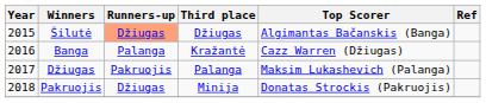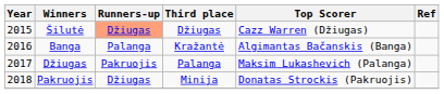 <table class="wikitable" style="text-align:center">
 <tr>
 <th>Year</th>
 <th>Winners</th>
 <th>Runners-up</th>
 <th>Third place</th>
 <th>Top Scorer</th>
 <th>Ref</th>
 </tr>
 <tr>
 <td>2015</td>
 <td><a href='#'>Šilutė</a></td>
 <td style="background: lightsalmon;"><a href='#'>Džiugas</a></td>
 <td><a href='#'>Džiugas</a></td>
-<td align=left> <a href='#'>Algimantas Bačanskis</a> (Banga)</td>
+<td align=left> <a href='#'>Cazz Warren</a> (Džiugas)</td>
 <td></td>
 </tr>
 <tr>
 <td>2016</td>
 <td><a href='#'>Banga</a></td>
 <td><a href='#'>Palanga</a></td>
 <td><a href='#'>Kražantė</a></td>
-<td align=left> <a href='#'>Cazz Warren</a> (Džiugas)</td>
+<td align=left> <a href='#'>Algimantas Bačanskis</a> (Banga)</td>
 <td></td>
 </tr>
 <tr>
 <td>2017</td>
 <td><a href='#'>Džiugas</a></td>
 <td><a href='#'>Pakruojis</a></td>
 <td><a href='#'>Palanga</a></td>
 <td align=left> <a href='#'>Maksim Lukashevich</a> (Palanga)</td>
 <td></td>
 </tr>
 <tr>
 <td>2018</td>
 <td><a href='#'>Pakruojis</a></td>
 <td><a href='#'>Džiugas</a></td>
 <td><a href='#'>Minija</a></td>
 <td align=left> <a href='#'>Donatas Strockis</a> (Pakruojis)</td>
 <td></td>
 </tr>
 <tr>
 </tr>
 </table>
